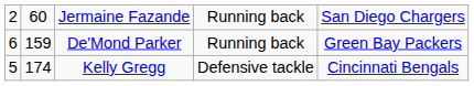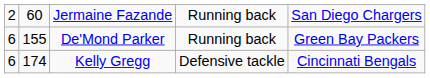 <table class="wikitable" style="text-align:center">
 <tr>
 <td>2</td>
 <td>60</td>
 <td><a href='#'>Jermaine Fazande</a></td>
 <td>Running back</td>
 <td><a href='#'>San Diego Chargers</a></td>
 </tr>
 <tr>
 <td>6</td>
-<td>159</td>
+<td>155</td>
 <td><a href='#'>De'Mond Parker</a></td>
 <td>Running back</td>
 <td><a href='#'>Green Bay Packers</a></td>
 </tr>
 <tr>
-<td>5</td>
+<td>6</td>
 <td>174</td>
 <td><a href='#'>Kelly Gregg</a></td>
 <td>Defensive tackle</td>
 <td><a href='#'>Cincinnati Bengals</a></td>
 </tr>
 </table>
